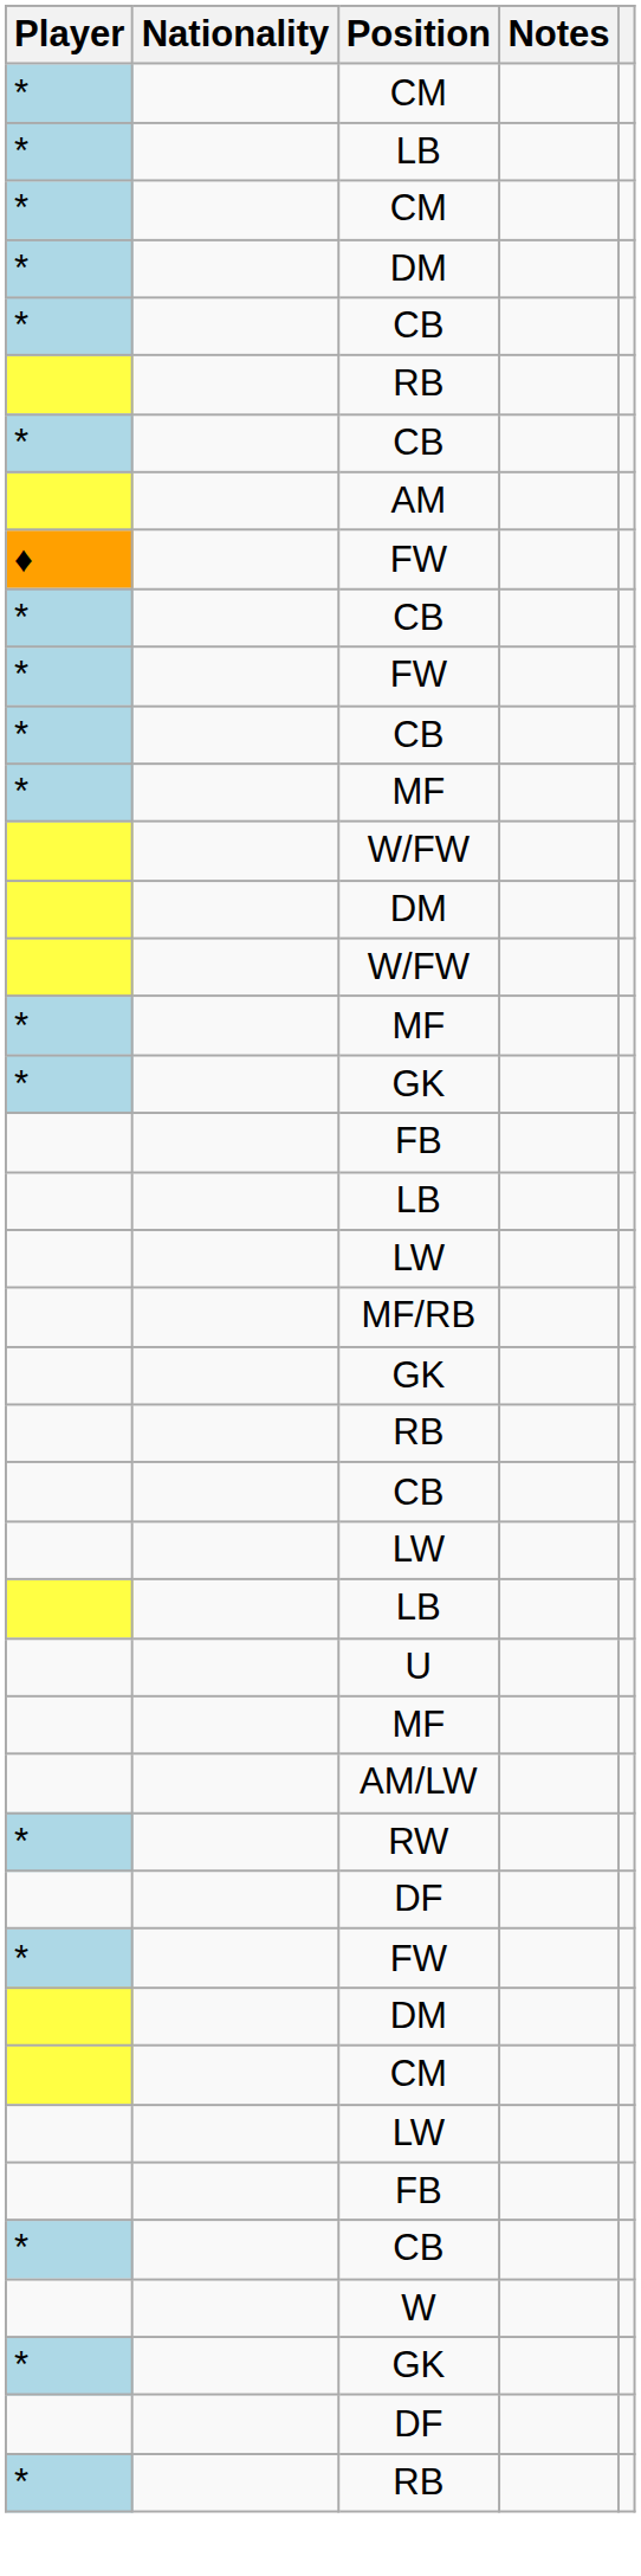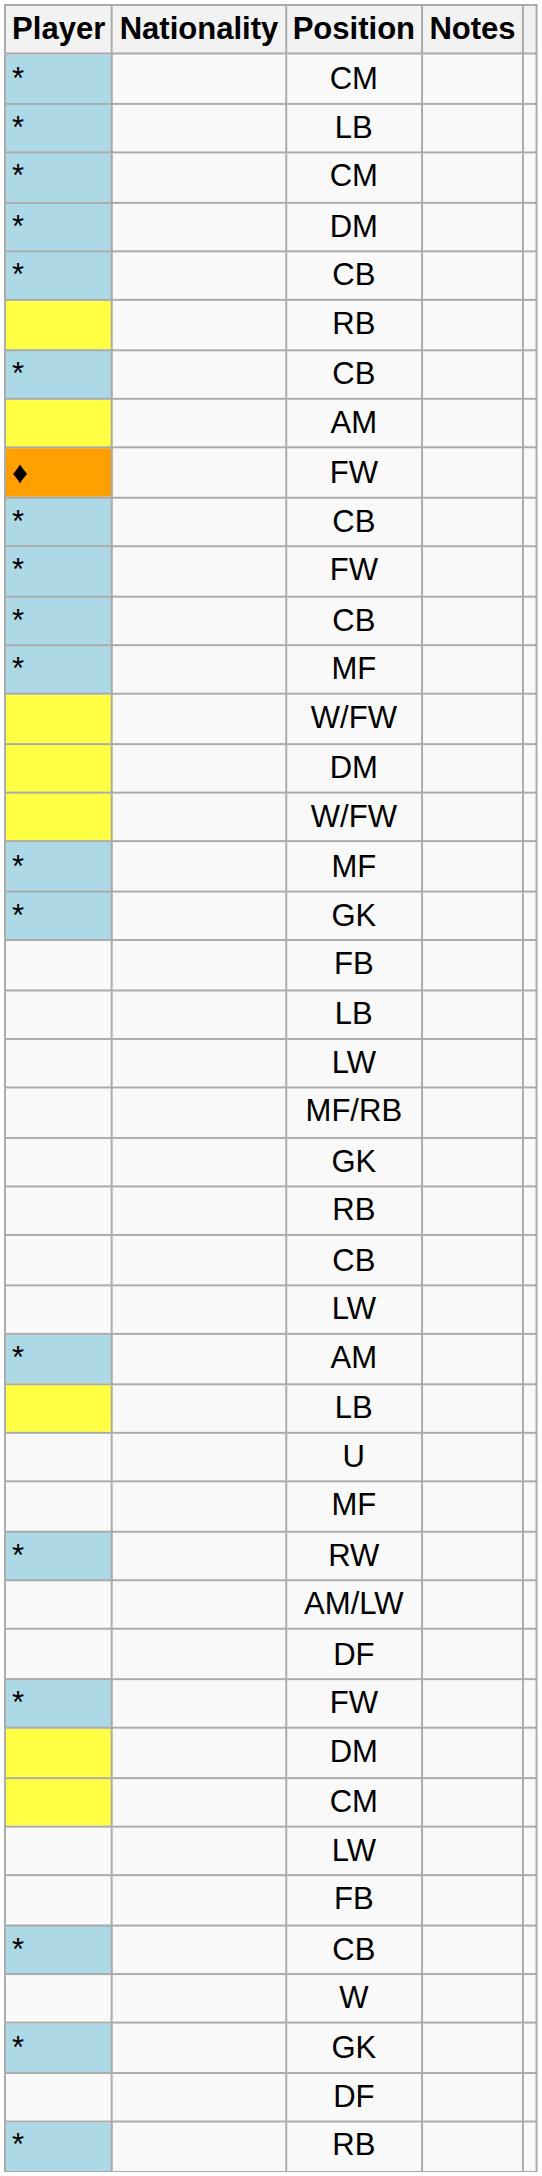 <table class="wikitable" style="text-align:center">
 <tr>
 <th rowspan="1">Player</th>
 <th rowspan="1">Nationality</th>
 <th rowspan="1">Position</th>
 <th>Notes</th>
 <th rowspan="1"></th>
 </tr>
 <tr>
 <td style="text-align:left; background:lightblue;"> *</td>
 <td style="text-align:left;"></td>
 <td>CM</td>
 <td></td>
 <td></td>
 </tr>
 <tr>
 <td style="text-align:left; background:lightblue;"> *</td>
 <td style="text-align:left;"></td>
 <td>LB</td>
 <td></td>
 <td></td>
 </tr>
 <tr>
 <td style="text-align:left; background:lightblue;"> *</td>
 <td style="text-align:left;"></td>
 <td>CM</td>
 <td></td>
 <td></td>
 </tr>
 <tr>
 <td style="text-align:left; background:lightblue;"> *</td>
 <td style="text-align:left;"></td>
 <td>DM</td>
 <td></td>
 <td></td>
 </tr>
 <tr>
 <td style="text-align:left; background:lightblue;"> *</td>
 <td style="text-align:left;"></td>
 <td>CB</td>
 <td></td>
 <td></td>
 </tr>
 <tr>
 <td style="text-align:left; background:#ff4;"> </td>
 <td style="text-align:left;"></td>
 <td>RB</td>
 <td></td>
 <td></td>
 </tr>
 <tr>
 <td style="text-align:left; background:lightblue;"> *</td>
 <td style="text-align:left;"></td>
 <td>CB</td>
 <td></td>
 <td></td>
 </tr>
 <tr>
 <td style="text-align:left; background:#ff4;"> </td>
 <td style="text-align:left;"></td>
 <td>AM</td>
 <td></td>
 <td></td>
 </tr>
 <tr>
 <td style="text-align:left; background:#ffa000;"> ♦</td>
 <td style="text-align:left;"></td>
 <td>FW</td>
 <td></td>
 <td></td>
 </tr>
 <tr>
 <td style="text-align:left; background:lightblue;"> *</td>
 <td style="text-align:left;"></td>
 <td>CB</td>
 <td></td>
 <td></td>
 </tr>
 <tr>
 <td style="text-align:left; background:lightblue;"> *</td>
 <td style="text-align:left;"></td>
 <td>FW</td>
 <td></td>
 <td></td>
 </tr>
 <tr>
 <td style="text-align:left; background:lightblue;"> *</td>
 <td style="text-align:left;"></td>
 <td>CB</td>
 <td></td>
 <td></td>
 </tr>
 <tr>
 <td style="text-align:left; background:lightblue;"> *</td>
 <td style="text-align:left;"></td>
 <td>MF</td>
 <td></td>
 <td></td>
 </tr>
 <tr>
 <td style="text-align:left; background:#ff4;"> </td>
 <td style="text-align:left;"></td>
 <td>W/FW</td>
 <td></td>
 <td></td>
 </tr>
 <tr>
 <td style="text-align:left; background:#ff4;"> </td>
 <td style="text-align:left;"></td>
 <td>DM</td>
 <td></td>
 <td></td>
 </tr>
 <tr>
 <td style="text-align:left; background:#ff4;"> </td>
 <td style="text-align:left;"></td>
 <td>W/FW</td>
 <td></td>
 <td></td>
 </tr>
 <tr>
 <td style="text-align:left; background:lightblue;"> *</td>
 <td style="text-align:left;"></td>
 <td>MF</td>
 <td></td>
 <td></td>
 </tr>
 <tr>
 <td style="text-align:left; background:lightblue;"> *</td>
 <td style="text-align:left;"></td>
 <td>GK</td>
 <td></td>
 <td></td>
 </tr>
 <tr>
 <td style="text-align:left;"></td>
 <td style="text-align:left;"></td>
 <td>FB</td>
 <td></td>
 <td></td>
 </tr>
 <tr>
 <td style="text-align:left;"></td>
 <td style="text-align:left;"></td>
 <td>LB</td>
 <td></td>
 <td></td>
 </tr>
 <tr>
 <td style="text-align:left;"></td>
 <td style="text-align:left;"></td>
 <td>LW</td>
 <td></td>
 <td></td>
 </tr>
 <tr>
 <td style="text-align:left;"></td>
 <td style="text-align:left;"></td>
 <td>MF/RB</td>
 <td></td>
 <td></td>
 </tr>
 <tr>
 <td style="text-align:left;"></td>
 <td style="text-align:left;"></td>
 <td>GK</td>
 <td></td>
 <td></td>
 </tr>
 <tr>
 <td style="text-align:left;"></td>
 <td style="text-align:left;"></td>
 <td>RB</td>
 <td></td>
 <td></td>
 </tr>
 <tr>
 <td style="text-align:left;"></td>
 <td style="text-align:left;"></td>
 <td>CB</td>
 <td></td>
 <td></td>
 </tr>
 <tr>
 <td style="text-align:left;"></td>
 <td style="text-align:left;"></td>
 <td>LW</td>
 <td></td>
 <td></td>
 </tr>
 <tr>
+<td style="text-align:left; background:lightblue;"> *</td>
+<td style="text-align:left;"></td>
+<td>AM</td>
+<td></td>
+<td></td>
+</tr>
+<tr>
 <td style="text-align:left; background:#ff4;"> </td>
 <td style="text-align:left;"></td>
 <td>LB</td>
 <td></td>
 <td></td>
 </tr>
 <tr>
 <td style="text-align:left;"></td>
 <td style="text-align:left;"></td>
 <td>U</td>
 <td></td>
 <td></td>
 </tr>
 <tr>
 <td style="text-align:left;"></td>
 <td style="text-align:left;"></td>
 <td>MF</td>
 <td></td>
 <td></td>
 </tr>
 <tr>
+<td style="text-align:left; background:lightblue;"> *</td>
 <td style="text-align:left;"></td>
-<td style="text-align:left;"></td>
-<td>AM/LW</td>
+<td>RW</td>
 <td></td>
 <td></td>
 </tr>
 <tr>
-<td style="text-align:left; background:lightblue;"> *</td>
 <td style="text-align:left;"></td>
-<td>RW</td>
+<td style="text-align:left;"></td>
+<td>AM/LW</td>
 <td></td>
 <td></td>
 </tr>
 <tr>
 <td style="text-align:left;"></td>
 <td style="text-align:left;"></td>
 <td>DF</td>
 <td></td>
 <td></td>
 </tr>
 <tr>
 <td style="text-align:left; background:lightblue;"> *</td>
 <td style="text-align:left;"></td>
 <td>FW</td>
 <td></td>
 <td></td>
 </tr>
 <tr>
 <td style="text-align:left; background:#ff4;"> </td>
 <td style="text-align:left;"></td>
 <td>DM</td>
 <td></td>
 <td></td>
 </tr>
 <tr>
 <td style="text-align:left; background:#ff4;"> </td>
 <td style="text-align:left;"></td>
 <td>CM</td>
 <td></td>
 <td></td>
 </tr>
 <tr>
 <td style="text-align:left;"></td>
 <td style="text-align:left;"></td>
 <td>LW</td>
 <td></td>
 <td></td>
 </tr>
 <tr>
 <td style="text-align:left;"></td>
 <td style="text-align:left;"></td>
 <td>FB</td>
 <td></td>
 <td></td>
 </tr>
 <tr>
 <td style="text-align:left; background:lightblue;"> *</td>
 <td style="text-align:left;"></td>
 <td>CB</td>
 <td></td>
 <td></td>
 </tr>
 <tr>
 <td style="text-align:left;"></td>
 <td style="text-align:left;"></td>
 <td>W</td>
 <td></td>
 <td></td>
 </tr>
 <tr>
 <td style="text-align:left; background:lightblue;"> *</td>
 <td style="text-align:left;"></td>
 <td>GK</td>
 <td></td>
 <td></td>
 </tr>
 <tr>
 <td style="text-align:left;"></td>
 <td style="text-align:left;"></td>
 <td>DF</td>
 <td></td>
 <td></td>
 </tr>
 <tr>
 <td style="text-align:left; background:lightblue;"> *</td>
 <td style="text-align:left;"></td>
 <td>RB</td>
 <td></td>
 <td></td>
 </tr>
 </table>
